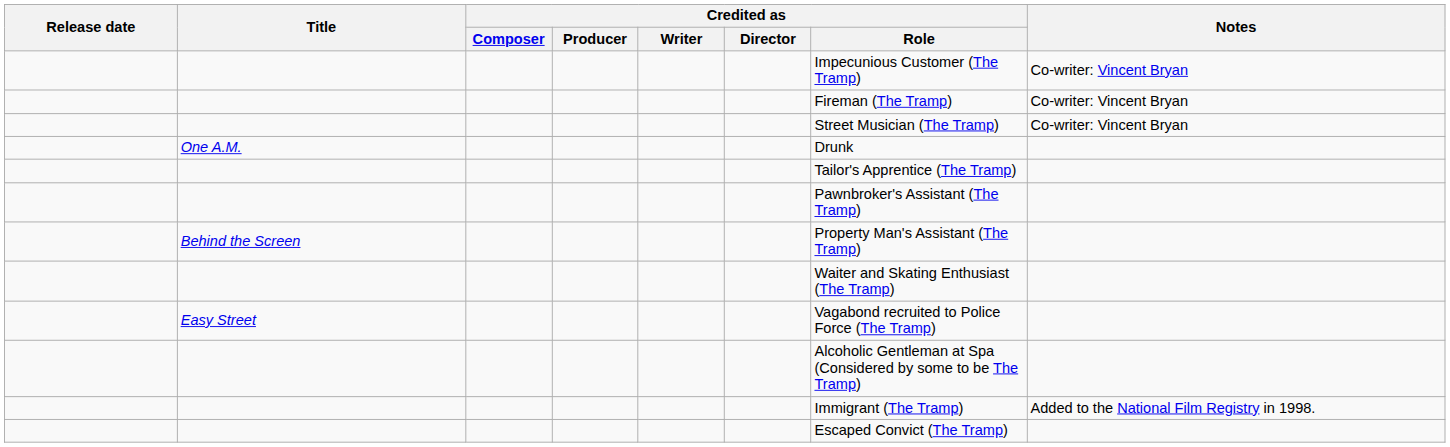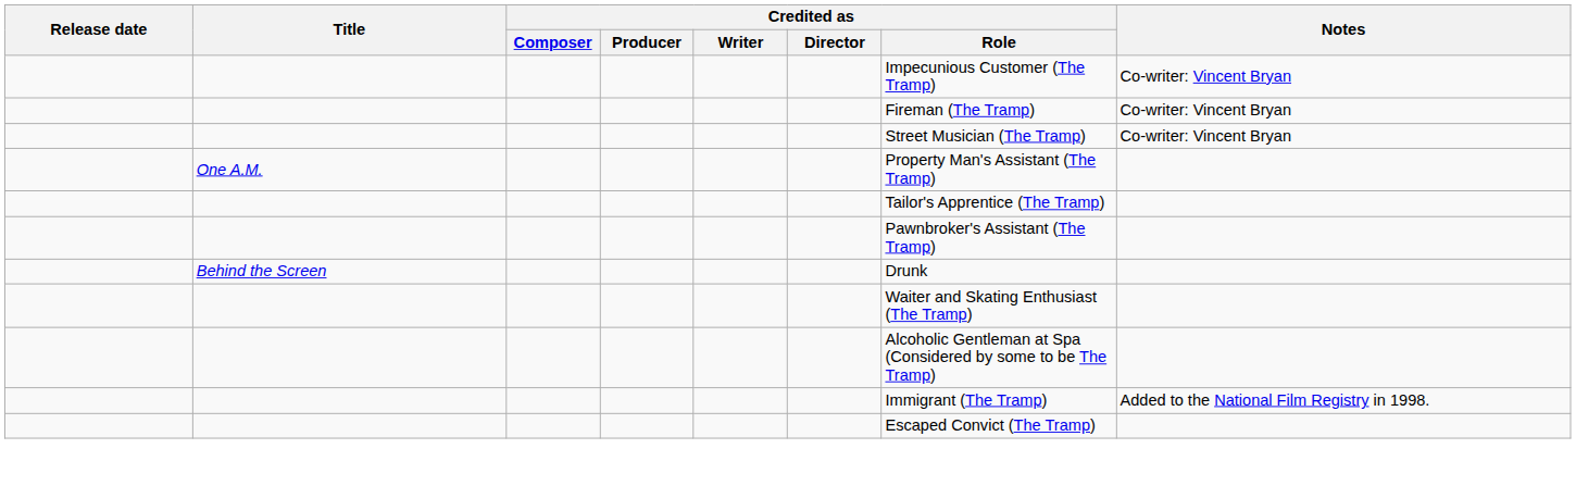 <table class="wikitable sortable sticky-header-multi" width="100%">
 <tr>
 <th width="12%" rowspan="2" scope="col">Release date</th>
 <th width="20%" rowspan="2" scope="col">Title</th>
 <th colspan="5" scope="col">Credited as</th>
 <th rowspan="2" scope="col" class="unsortable">Notes</th>
 </tr>
 <tr>
 <th width="6%"><a href='#'>Composer</a></th>
 <th width="6%">Producer</th>
 <th width="6%">Writer</th>
 <th width="6%">Director</th>
 <th width="15%">Role</th>
 </tr>
 <tr>
 <td scope="row" align="left"></td>
 <td align="left"><em></em></td>
 <td></td>
 <td></td>
 <td></td>
 <td></td>
 <td align="left">Impecunious Customer (<a href='#'>The Tramp</a>)</td>
 <td align="left">Co-writer: <a href='#'>Vincent Bryan</a></td>
 </tr>
 <tr>
 <td scope="row" align="left"></td>
 <td align="left"><em></em></td>
 <td></td>
 <td></td>
 <td></td>
 <td></td>
 <td align="left">Fireman (<a href='#'>The Tramp</a>)</td>
 <td align="left">Co-writer: Vincent Bryan</td>
 </tr>
 <tr>
 <td scope="row" align="left"></td>
 <td align="left"><em></em></td>
 <td></td>
 <td></td>
 <td></td>
 <td></td>
 <td align="left">Street Musician (<a href='#'>The Tramp</a>)</td>
 <td align="left">Co-writer: Vincent Bryan</td>
 </tr>
 <tr>
 <td scope="row" align="left"></td>
 <td align="left"><em><a href='#'>One A.M.</a></em></td>
 <td></td>
 <td></td>
 <td></td>
 <td></td>
-<td align="left">Drunk</td>
+<td align="left">Property Man's Assistant (<a href='#'>The Tramp</a>)</td>
 <td></td>
 </tr>
 <tr>
 <td scope="row" align="left"></td>
 <td align="left"><em></em></td>
 <td></td>
 <td></td>
 <td></td>
 <td></td>
 <td align="left">Tailor's Apprentice (<a href='#'>The Tramp</a>)</td>
 <td></td>
 </tr>
 <tr>
 <td scope="row" align="left"></td>
 <td align="left"><em></em></td>
 <td></td>
 <td></td>
 <td></td>
 <td></td>
 <td align="left">Pawnbroker's Assistant (<a href='#'>The Tramp</a>)</td>
 <td></td>
 </tr>
 <tr>
 <td scope="row" align="left"></td>
 <td align="left"><em><a href='#'>Behind the Screen</a></em></td>
 <td></td>
 <td></td>
 <td></td>
 <td></td>
-<td align="left">Property Man's Assistant (<a href='#'>The Tramp</a>)</td>
+<td align="left">Drunk</td>
 <td></td>
 </tr>
 <tr>
 <td scope="row" align="left"></td>
 <td align="left"><em></em></td>
 <td></td>
 <td></td>
 <td></td>
 <td></td>
 <td align="left">Waiter and Skating Enthusiast (<a href='#'>The Tramp</a>)</td>
-<td></td>
-</tr>
-<tr>
-<td scope="row" align="left"></td>
-<td align="left"><em><a href='#'>Easy Street</a></em></td>
-<td></td>
-<td></td>
-<td></td>
-<td></td>
-<td align="left">Vagabond recruited to Police Force (<a href='#'>The Tramp</a>)</td>
 <td></td>
 </tr>
 <tr>
 <td scope="row" align="left"></td>
 <td align="left"><em></em></td>
 <td></td>
 <td></td>
 <td></td>
 <td></td>
 <td align="left">Alcoholic Gentleman at Spa (Considered by some to be <a href='#'>The Tramp</a>)</td>
 <td></td>
 </tr>
 <tr>
 <td scope="row" align="left"></td>
 <td align="left"><em></em></td>
 <td></td>
 <td></td>
 <td></td>
 <td></td>
 <td align="left">Immigrant (<a href='#'>The Tramp</a>)</td>
 <td align="left">Added to the <a href='#'>National Film Registry</a> in 1998.</td>
 </tr>
 <tr>
 <td scope="row" align="left"></td>
 <td align="left"><em></em></td>
 <td></td>
 <td></td>
 <td></td>
 <td></td>
 <td align="left">Escaped Convict (<a href='#'>The Tramp</a>)</td>
 <td></td>
 </tr>
 </table>
